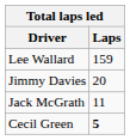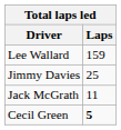 <table class="wikitable">
 <tr>
 <th colspan=2>Total laps led</th>
 </tr>
 <tr>
 <th>Driver</th>
 <th>Laps</th>
 </tr>
 <tr>
 <td>Lee Wallard</td>
 <td>159</td>
 </tr>
 <tr>
 <td>Jimmy Davies</td>
-<td>20</td>
+<td>25</td>
 </tr>
 <tr>
 <td>Jack McGrath</td>
 <td>11</td>
 </tr>
 <tr>
 <td>Cecil Green</td>
 <td><strong>5</strong></td>
 </tr>
 </table>
